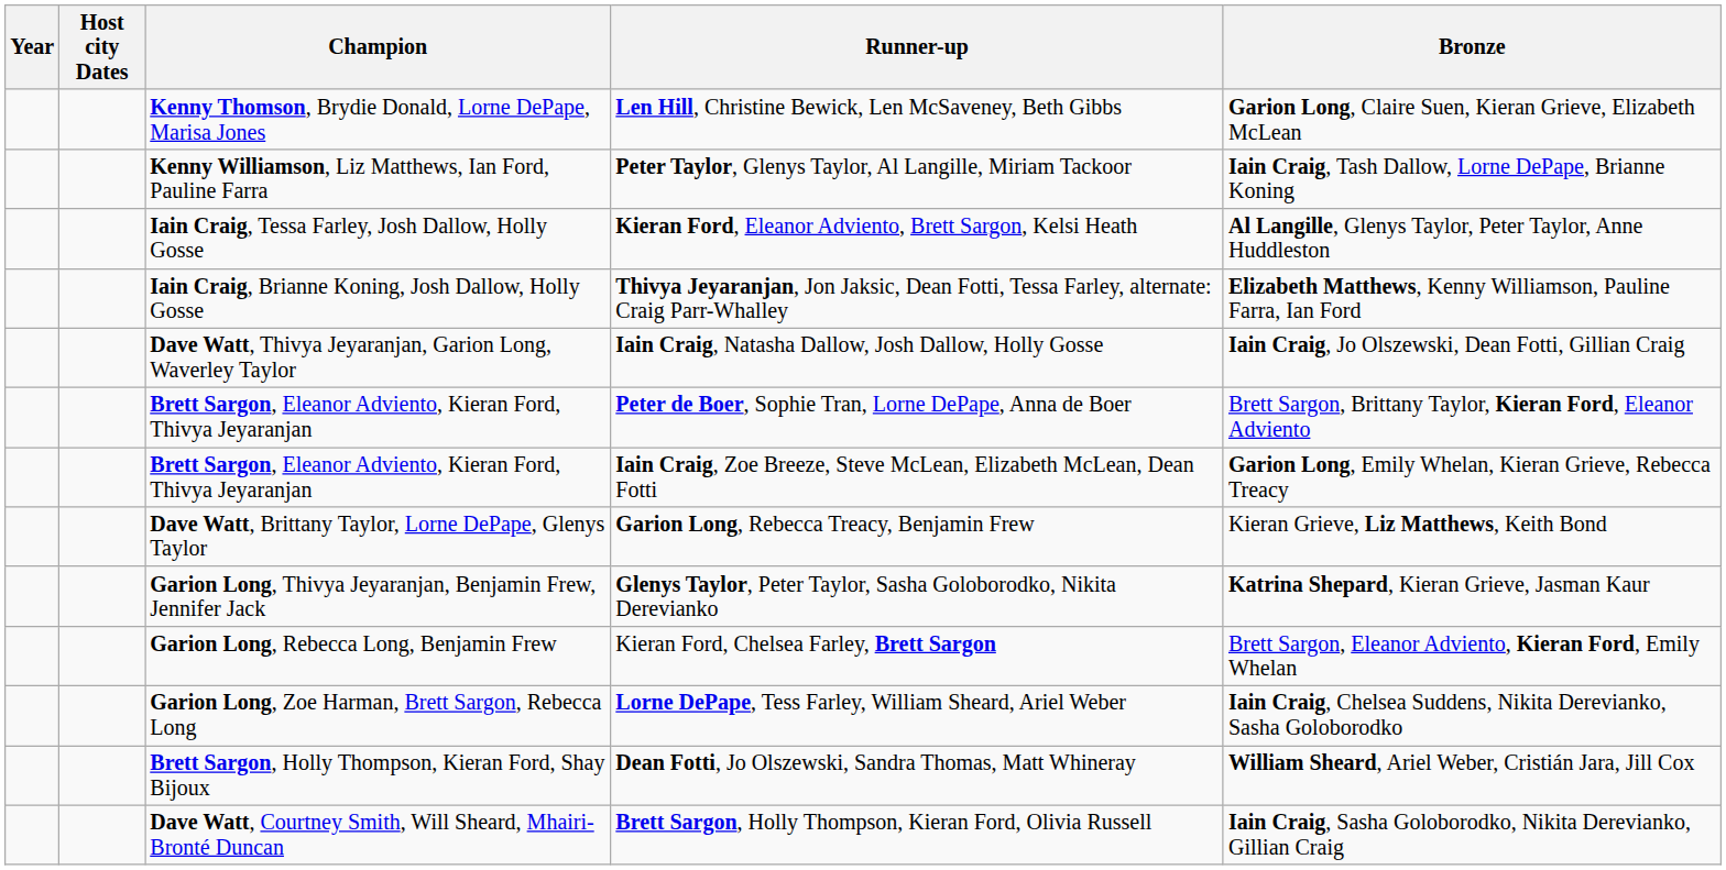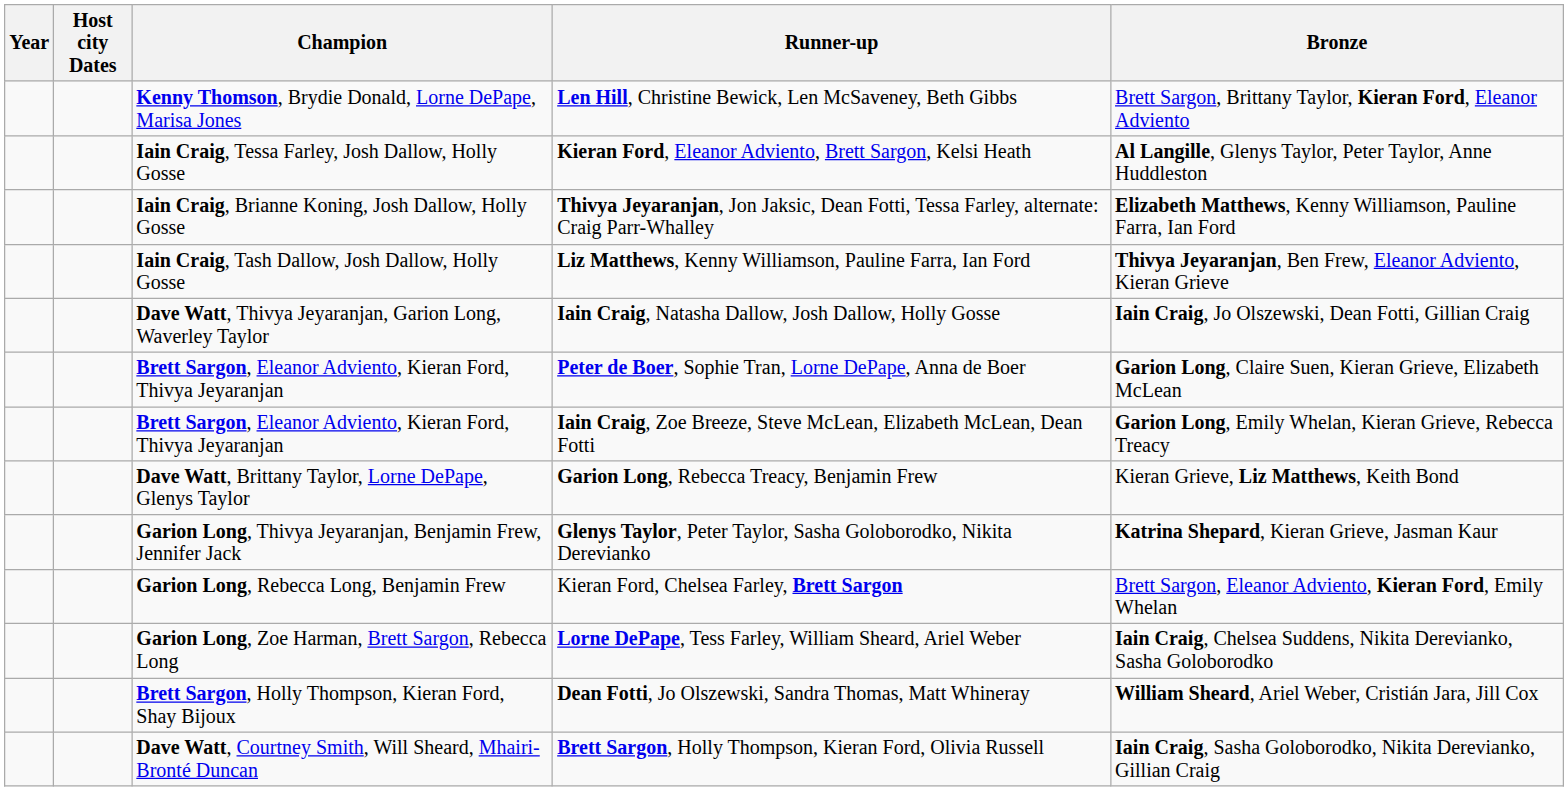 <table class="wikitable">
 <tr>
 <th>Year</th>
 <th>Host city<br>Dates</th>
 <th>Champion</th>
 <th>Runner-up</th>
 <th>Bronze</th>
 </tr>
 <tr valign="top">
 <td></td>
 <td></td>
 <td><strong><a href='#'>Kenny Thomson</a></strong>, Brydie Donald, <a href='#'>Lorne DePape</a>, <a href='#'>Marisa Jones</a></td>
 <td><strong><a href='#'>Len Hill</a></strong>, Christine Bewick, Len McSaveney, Beth Gibbs</td>
-<td><strong>Garion Long</strong>, Claire Suen, Kieran Grieve, Elizabeth McLean</td>
-</tr>
-<tr valign="top">
-<td></td>
-<td></td>
-<td><strong>Kenny Williamson</strong>, Liz Matthews, Ian Ford, Pauline Farra</td>
-<td><strong>Peter Taylor</strong>, Glenys Taylor, Al Langille, Miriam Tackoor</td>
-<td><strong>Iain Craig</strong>, Tash Dallow, <a href='#'>Lorne DePape</a>, Brianne Koning</td>
+<td><a href='#'>Brett Sargon</a>, Brittany Taylor, <strong>Kieran Ford</strong>, <a href='#'>Eleanor Adviento</a></td>
 </tr>
 <tr valign="top">
 <td></td>
 <td></td>
 <td><strong>Iain Craig</strong>, Tessa Farley, Josh Dallow, Holly Gosse</td>
 <td><strong>Kieran Ford</strong>, <a href='#'>Eleanor Adviento</a>, <a href='#'>Brett Sargon</a>, Kelsi Heath</td>
 <td><strong>Al Langille</strong>, Glenys Taylor, Peter Taylor, Anne Huddleston</td>
 </tr>
 <tr valign="top">
 <td></td>
 <td></td>
 <td><strong>Iain Craig</strong>, Brianne Koning, Josh Dallow, Holly Gosse</td>
 <td><strong>Thivya Jeyaranjan</strong>, Jon Jaksic, Dean Fotti, Tessa Farley, alternate: Craig Parr-Whalley</td>
 <td><strong>Elizabeth Matthews</strong>, Kenny Williamson, Pauline Farra, Ian Ford</td>
 </tr>
 <tr valign="top">
 <td></td>
 <td></td>
+<td><strong>Iain Craig</strong>, Tash Dallow, Josh Dallow, Holly Gosse</td>
+<td><strong>Liz Matthews</strong>, Kenny Williamson, Pauline Farra, Ian Ford</td>
+<td><strong>Thivya Jeyaranjan</strong>, Ben Frew, <a href='#'>Eleanor Adviento</a>, Kieran Grieve</td>
+</tr>
+<tr valign="top">
+<td></td>
+<td></td>
 <td><strong>Dave Watt</strong>, Thivya Jeyaranjan, Garion Long, Waverley Taylor</td>
 <td><strong>Iain Craig</strong>, Natasha Dallow, Josh Dallow, Holly Gosse</td>
 <td><strong>Iain Craig</strong>, Jo Olszewski, Dean Fotti, Gillian Craig</td>
 </tr>
 <tr valign="top">
 <td></td>
 <td></td>
 <td><strong><a href='#'>Brett Sargon</a></strong>, <a href='#'>Eleanor Adviento</a>, Kieran Ford, Thivya Jeyaranjan</td>
 <td><strong><a href='#'>Peter de Boer</a></strong>, Sophie Tran, <a href='#'>Lorne DePape</a>, Anna de Boer</td>
-<td><a href='#'>Brett Sargon</a>, Brittany Taylor, <strong>Kieran Ford</strong>, <a href='#'>Eleanor Adviento</a></td>
+<td><strong>Garion Long</strong>, Claire Suen, Kieran Grieve, Elizabeth McLean</td>
 </tr>
 <tr valign="top">
 <td></td>
 <td></td>
 <td><strong><a href='#'>Brett Sargon</a></strong>, <a href='#'>Eleanor Adviento</a>, Kieran Ford, Thivya Jeyaranjan</td>
 <td><strong>Iain Craig</strong>, Zoe Breeze, Steve McLean, Elizabeth McLean, Dean Fotti</td>
 <td><strong>Garion Long</strong>, Emily Whelan, Kieran Grieve, Rebecca Treacy</td>
 </tr>
 <tr valign="top">
 <td></td>
 <td></td>
 <td><strong>Dave Watt</strong>, Brittany Taylor, <a href='#'>Lorne DePape</a>, Glenys Taylor</td>
 <td><strong>Garion Long</strong>, Rebecca Treacy, Benjamin Frew</td>
 <td>Kieran Grieve, <strong>Liz Matthews</strong>, Keith Bond</td>
 </tr>
 <tr valign="top">
 <td></td>
 <td></td>
 <td><strong>Garion Long</strong>, Thivya Jeyaranjan, Benjamin Frew, Jennifer Jack</td>
 <td><strong>Glenys Taylor</strong>, Peter Taylor, Sasha Goloborodko, Nikita Derevianko</td>
 <td><strong>Katrina Shepard</strong>, Kieran Grieve, Jasman Kaur</td>
 </tr>
 <tr valign="top">
 <td></td>
 <td></td>
 <td><strong>Garion Long</strong>, Rebecca Long, Benjamin Frew</td>
 <td>Kieran Ford, Chelsea Farley, <strong><a href='#'>Brett Sargon</a></strong></td>
 <td><a href='#'>Brett Sargon</a>, <a href='#'>Eleanor Adviento</a>, <strong>Kieran Ford</strong>, Emily Whelan</td>
 </tr>
 <tr valign="top">
 <td></td>
 <td></td>
 <td><strong>Garion Long</strong>, Zoe Harman, <a href='#'>Brett Sargon</a>, Rebecca Long</td>
 <td><strong><a href='#'>Lorne DePape</a></strong>, Tess Farley, William Sheard, Ariel Weber</td>
 <td><strong>Iain Craig</strong>, Chelsea Suddens, Nikita Derevianko, Sasha Goloborodko</td>
 </tr>
 <tr valign="top">
 <td></td>
 <td></td>
 <td><strong><a href='#'>Brett Sargon</a></strong>, Holly Thompson, Kieran Ford, Shay Bijoux</td>
 <td><strong>Dean Fotti</strong>, Jo Olszewski, Sandra Thomas, Matt Whineray</td>
 <td><strong>William Sheard</strong>, Ariel Weber, Cristián Jara, Jill Cox</td>
 </tr>
 <tr valign="top">
 <td></td>
 <td></td>
 <td><strong>Dave Watt</strong>, <a href='#'>Courtney Smith</a>, Will Sheard, <a href='#'>Mhairi-Bronté Duncan</a></td>
 <td><strong><a href='#'>Brett Sargon</a></strong>, Holly Thompson, Kieran Ford, Olivia Russell</td>
 <td><strong>Iain Craig</strong>, Sasha Goloborodko, Nikita Derevianko, Gillian Craig</td>
 </tr>
 </table>
